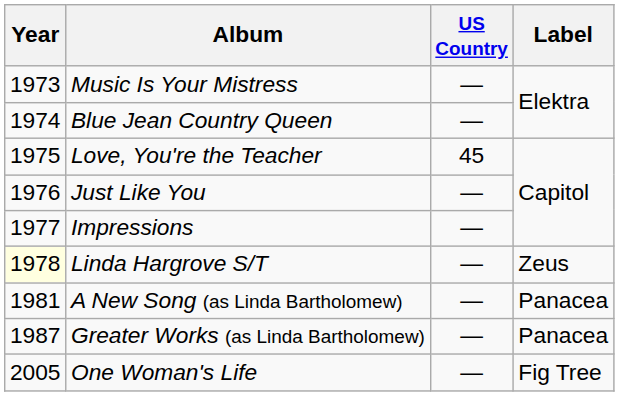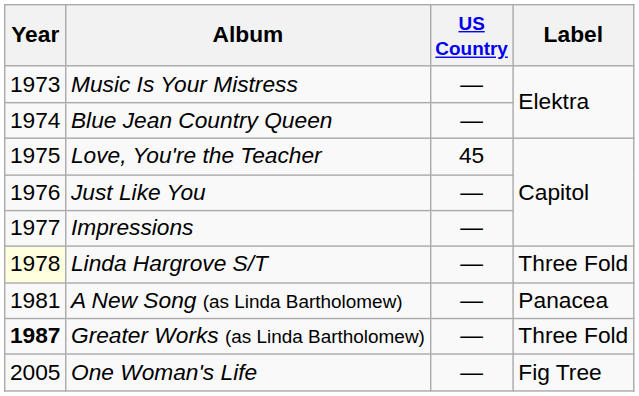 <table class="wikitable">
 <tr>
 <th>Year</th>
 <th>Album</th>
 <th width="45"><small><a href='#'>US Country</a></small></th>
 <th>Label</th>
 </tr>
 <tr>
 <td>1973</td>
 <td><em>Music Is Your Mistress</em></td>
 <td align="center">—</td>
 <td rowspan="2">Elektra</td>
 </tr>
 <tr>
 <td>1974</td>
 <td><em>Blue Jean Country Queen</em></td>
 <td align="center">—</td>
 </tr>
 <tr>
 <td>1975</td>
 <td><em>Love, You're the Teacher</em></td>
 <td align="center">45</td>
 <td rowspan="3">Capitol</td>
 </tr>
 <tr>
 <td>1976</td>
 <td><em>Just Like You</em></td>
 <td align="center">—</td>
 </tr>
 <tr>
 <td>1977</td>
 <td><em>Impressions</em></td>
 <td align="center">—</td>
 </tr>
 <tr>
 <td style="background: lightyellow;">1978</td>
 <td><em>Linda Hargrove S/T</em></td>
 <td align="center">—</td>
-<td>Zeus</td>
+<td>Three Fold</td>
 </tr>
 <tr>
 <td>1981</td>
 <td><em>A New Song</em> <small>(as Linda Bartholomew)</small></td>
 <td align="center">—</td>
 <td>Panacea</td>
 </tr>
 <tr>
-<td>1987</td>
+<td><strong>1987</strong></td>
 <td><em>Greater Works</em> <small>(as Linda Bartholomew)</small></td>
 <td align="center">—</td>
-<td>Panacea</td>
+<td>Three Fold</td>
 </tr>
 <tr>
 <td>2005</td>
 <td><em>One Woman's Life</em></td>
 <td align="center">—</td>
 <td>Fig Tree</td>
 </tr>
 </table>
